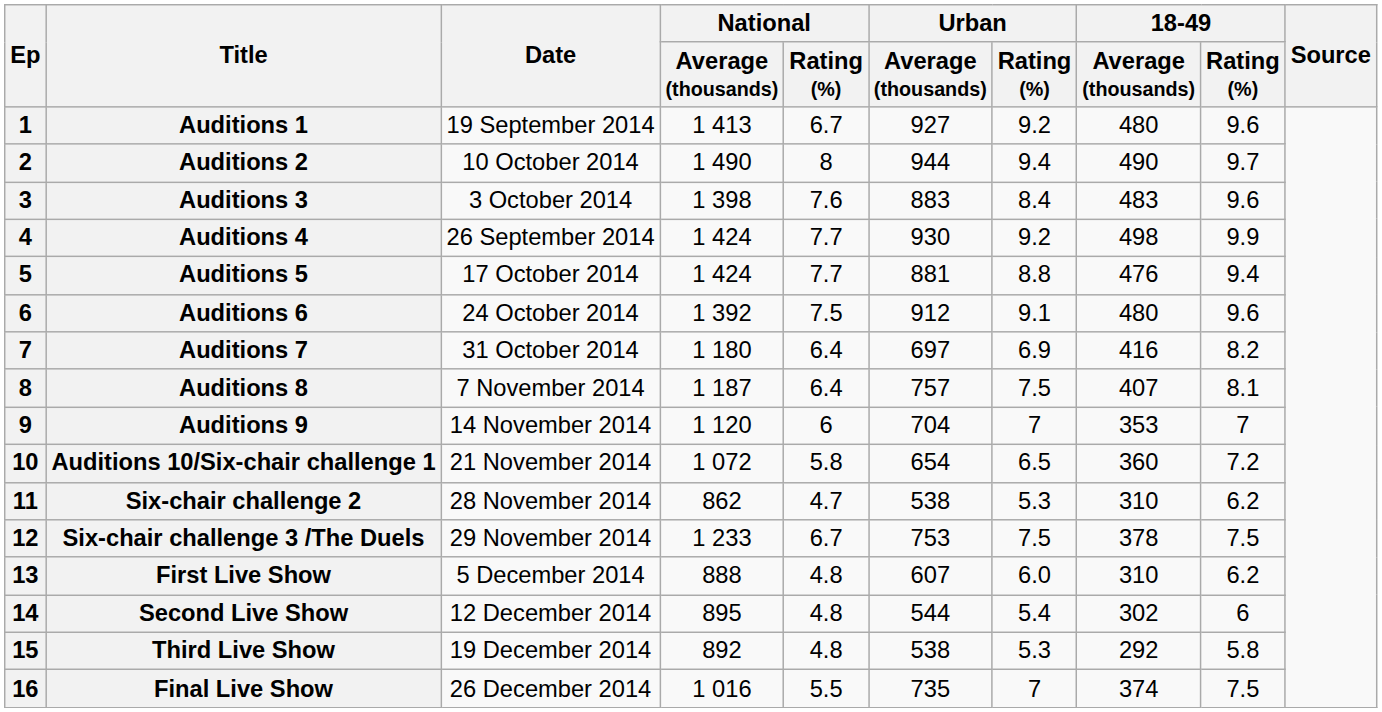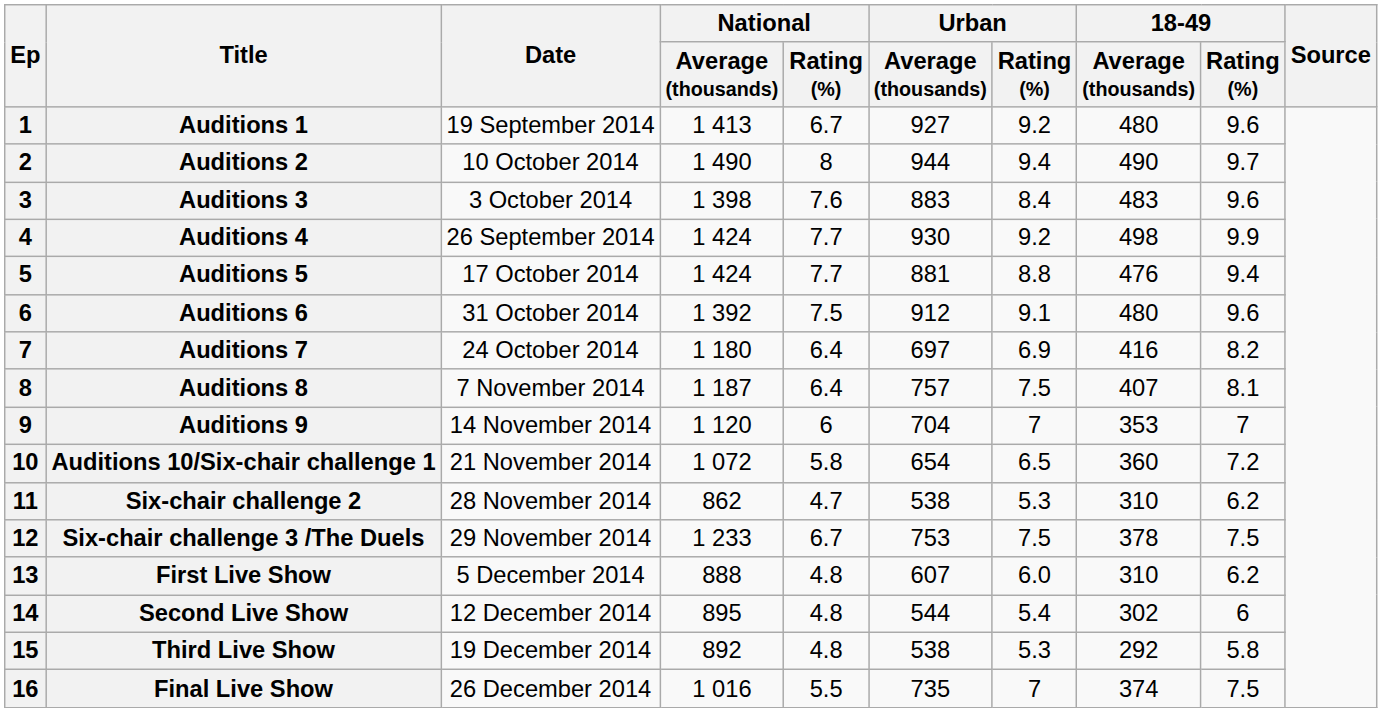 <table class="wikitable" style="text-align:center">
 <tr>
 <th rowspan="2">Ep</th>
 <th rowspan="2">Title</th>
 <th rowspan="2">Date</th>
 <th colspan="2">National</th>
 <th colspan="2">Urban</th>
 <th colspan="2">18-49</th>
 <th rowspan="2">Source</th>
 </tr>
 <tr>
 <th>Average<br><small>(thousands)</small></th>
 <th>Rating<br><small>(%)</small></th>
 <th>Average<br><small>(thousands)</small></th>
 <th>Rating<br><small>(%)</small></th>
 <th>Average<br><small>(thousands)</small></th>
 <th>Rating<br><small>(%)</small></th>
 </tr>
 <tr>
 <th>1</th>
 <th>Auditions 1</th>
 <td>19 September 2014</td>
 <td>1 413</td>
 <td>6.7</td>
 <td>927</td>
 <td>9.2</td>
 <td>480</td>
 <td>9.6</td>
 <td rowspan="16"></td>
 </tr>
 <tr>
 <th>2</th>
 <th>Auditions 2</th>
 <td>10 October 2014</td>
 <td>1 490</td>
 <td>8</td>
 <td>944</td>
 <td>9.4</td>
 <td>490</td>
 <td>9.7</td>
 </tr>
 <tr>
 <th>3</th>
 <th>Auditions 3</th>
 <td>3 October 2014</td>
 <td>1 398</td>
 <td>7.6</td>
 <td>883</td>
 <td>8.4</td>
 <td>483</td>
 <td>9.6</td>
 </tr>
 <tr>
 <th>4</th>
 <th>Auditions 4</th>
 <td>26 September 2014</td>
 <td>1 424</td>
 <td>7.7</td>
 <td>930</td>
 <td>9.2</td>
 <td>498</td>
 <td>9.9</td>
 </tr>
 <tr>
 <th>5</th>
 <th>Auditions 5</th>
 <td>17 October 2014</td>
 <td>1 424</td>
 <td>7.7</td>
 <td>881</td>
 <td>8.8</td>
 <td>476</td>
 <td>9.4</td>
 </tr>
 <tr>
 <th>6</th>
 <th>Auditions 6</th>
-<td>24 October 2014</td>
+<td>31 October 2014</td>
 <td>1 392</td>
 <td>7.5</td>
 <td>912</td>
 <td>9.1</td>
 <td>480</td>
 <td>9.6</td>
 </tr>
 <tr>
 <th>7</th>
 <th>Auditions 7</th>
-<td>31 October 2014</td>
+<td>24 October 2014</td>
 <td>1 180</td>
 <td>6.4</td>
 <td>697</td>
 <td>6.9</td>
 <td>416</td>
 <td>8.2</td>
 </tr>
 <tr>
 <th>8</th>
 <th>Auditions 8</th>
 <td>7 November 2014</td>
 <td>1 187</td>
 <td>6.4</td>
 <td>757</td>
 <td>7.5</td>
 <td>407</td>
 <td>8.1</td>
 </tr>
 <tr>
 <th>9</th>
 <th>Auditions 9</th>
 <td>14 November 2014</td>
 <td>1 120</td>
 <td>6</td>
 <td>704</td>
 <td>7</td>
 <td>353</td>
 <td>7</td>
 </tr>
 <tr>
 <th>10</th>
 <th>Auditions 10/Six-chair challenge 1</th>
 <td>21 November 2014</td>
 <td>1 072</td>
 <td>5.8</td>
 <td>654</td>
 <td>6.5</td>
 <td>360</td>
 <td>7.2</td>
 </tr>
 <tr>
 <th>11</th>
 <th>Six-chair challenge 2</th>
 <td>28 November 2014</td>
 <td>862</td>
 <td>4.7</td>
 <td>538</td>
 <td>5.3</td>
 <td>310</td>
 <td>6.2</td>
 </tr>
 <tr>
 <th>12</th>
 <th>Six-chair challenge 3 /The Duels</th>
 <td>29 November 2014</td>
 <td>1 233</td>
 <td>6.7</td>
 <td>753</td>
 <td>7.5</td>
 <td>378</td>
 <td>7.5</td>
 </tr>
 <tr>
 <th>13</th>
 <th>First Live Show</th>
 <td>5 December 2014</td>
 <td>888</td>
 <td>4.8</td>
 <td>607</td>
 <td>6.0</td>
 <td>310</td>
 <td>6.2</td>
 </tr>
 <tr>
 <th>14</th>
 <th>Second Live Show</th>
 <td>12 December 2014</td>
 <td>895</td>
 <td>4.8</td>
 <td>544</td>
 <td>5.4</td>
 <td>302</td>
 <td>6</td>
 </tr>
 <tr>
 <th>15</th>
 <th>Third Live Show</th>
 <td>19 December 2014</td>
 <td>892</td>
 <td>4.8</td>
 <td>538</td>
 <td>5.3</td>
 <td>292</td>
 <td>5.8</td>
 </tr>
 <tr>
 <th>16</th>
 <th>Final Live Show</th>
 <td>26 December 2014</td>
 <td>1 016</td>
 <td>5.5</td>
 <td>735</td>
 <td>7</td>
 <td>374</td>
 <td>7.5</td>
 </tr>
 </table>
